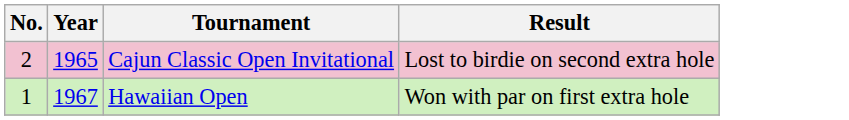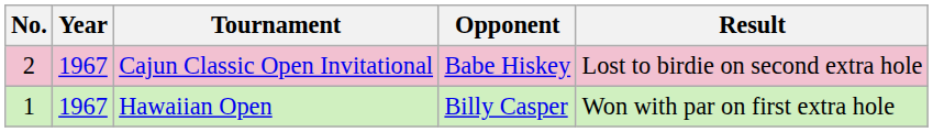 <table class="wikitable" style="font-size:95%;">
 <tr>
 <th>No.</th>
 <th>Year</th>
 <th>Tournament</th>
+<th>Opponent</th>
 <th>Result</th>
 </tr>
 <tr style="background:#F2C1D1;">
 <td align=center>2</td>
-<td><a href='#'>1965</a></td>
+<td><a href='#'>1967</a></td>
 <td><a href='#'>Cajun Classic Open Invitational</a></td>
+<td> <a href='#'>Babe Hiskey</a></td>
 <td>Lost to birdie on second extra hole</td>
 </tr>
 <tr style="background:#D0F0C0;">
 <td align=center>1</td>
 <td><a href='#'>1967</a></td>
 <td><a href='#'>Hawaiian Open</a></td>
+<td> <a href='#'>Billy Casper</a></td>
 <td>Won with par on first extra hole</td>
 </tr>
 </table>
